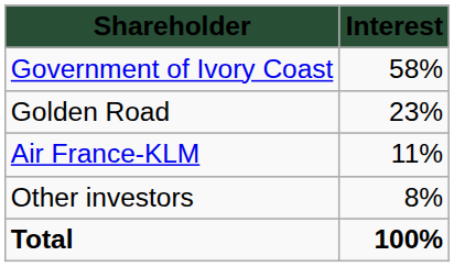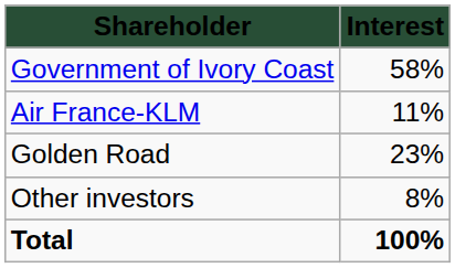 <table class="wikitable" style="margin:1em auto; margin:auto;">
 <tr>
 <th style="background: #284e36;"><span>Shareholder </span></th>
 <th style="background: #284e36;"><span>Interest</span></th>
 </tr>
 <tr>
 <td><a href='#'>Government of Ivory Coast</a></td>
 <td align=right>58%</td>
 </tr>
 <tr>
+<td><a href='#'>Air France-KLM</a></td>
+<td align=right>11%</td>
+</tr>
+<tr>
 <td>Golden Road</td>
 <td align=right>23%</td>
-</tr>
-<tr>
-<td><a href='#'>Air France-KLM</a></td>
-<td align=right>11%</td>
 </tr>
 <tr>
 <td>Other investors</td>
 <td align=right>8%</td>
 </tr>
 <tr>
 <td><strong>Total</strong></td>
 <td align=right><strong>100%</strong></td>
 </tr>
 </table>
